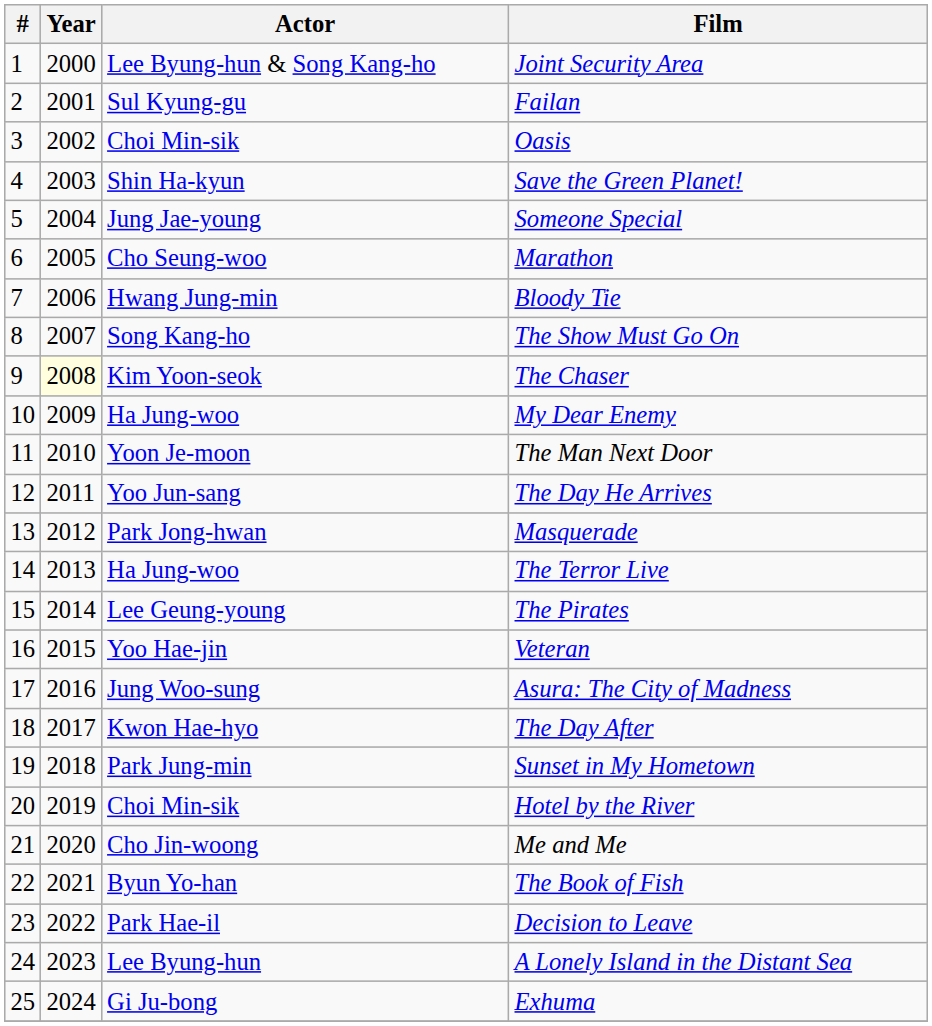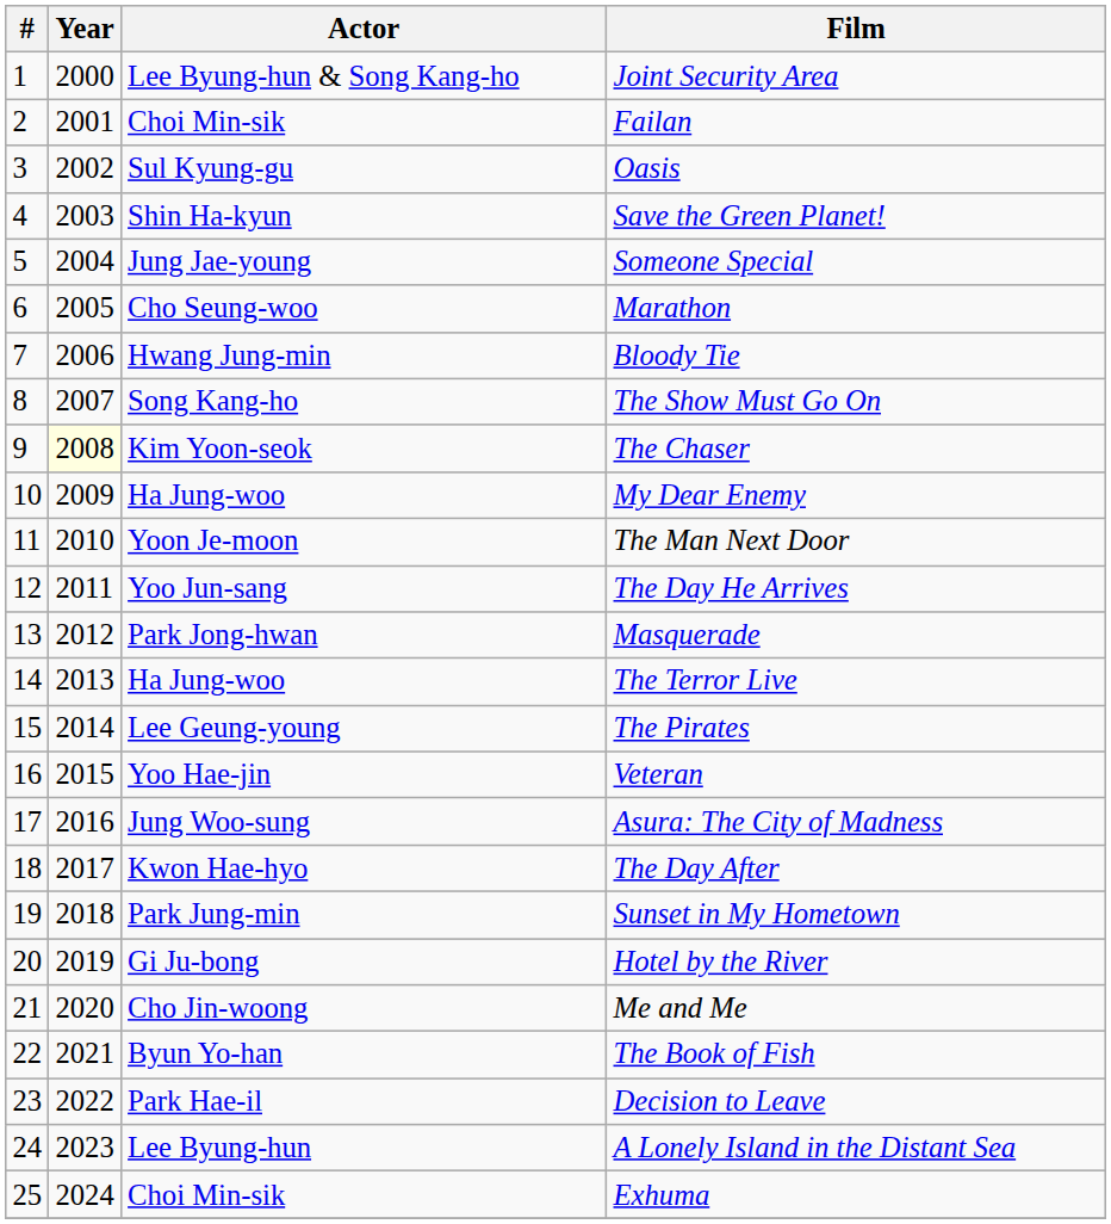 <table class="wikitable" style="width:600px">
 <tr>
 <th width=10>#</th>
 <th width=10>Year</th>
 <th>Actor</th>
 <th>Film</th>
 </tr>
 <tr>
 <td>1</td>
 <td>2000</td>
 <td><a href='#'>Lee Byung-hun</a> & <a href='#'>Song Kang-ho</a></td>
 <td><em><a href='#'>Joint Security Area</a></em></td>
 </tr>
 <tr>
 <td>2</td>
 <td>2001</td>
-<td><a href='#'>Sul Kyung-gu</a></td>
+<td><a href='#'>Choi Min-sik</a></td>
 <td><em><a href='#'>Failan</a></em></td>
 </tr>
 <tr>
 <td>3</td>
 <td>2002</td>
-<td><a href='#'>Choi Min-sik</a></td>
+<td><a href='#'>Sul Kyung-gu</a></td>
 <td><em><a href='#'>Oasis</a></em></td>
 </tr>
 <tr>
 <td>4</td>
 <td>2003</td>
 <td><a href='#'>Shin Ha-kyun</a></td>
 <td><em><a href='#'>Save the Green Planet!</a></em></td>
 </tr>
 <tr>
 <td>5</td>
 <td>2004</td>
 <td><a href='#'>Jung Jae-young</a></td>
 <td><em><a href='#'>Someone Special</a></em></td>
 </tr>
 <tr>
 <td>6</td>
 <td>2005</td>
 <td><a href='#'>Cho Seung-woo</a></td>
 <td><em><a href='#'>Marathon</a></em></td>
 </tr>
 <tr>
 <td>7</td>
 <td>2006</td>
 <td><a href='#'>Hwang Jung-min</a></td>
 <td><em><a href='#'>Bloody Tie</a></em></td>
 </tr>
 <tr>
 <td>8</td>
 <td>2007</td>
 <td><a href='#'>Song Kang-ho</a></td>
 <td><em><a href='#'>The Show Must Go On</a></em></td>
 </tr>
 <tr>
 <td>9</td>
 <td style="background: lightyellow;">2008</td>
 <td><a href='#'>Kim Yoon-seok</a></td>
 <td><em><a href='#'>The Chaser</a></em></td>
 </tr>
 <tr>
 <td>10</td>
 <td>2009</td>
 <td><a href='#'>Ha Jung-woo</a></td>
 <td><em><a href='#'>My Dear Enemy</a></em></td>
 </tr>
 <tr>
 <td>11</td>
 <td>2010</td>
 <td><a href='#'>Yoon Je-moon</a></td>
 <td><em>The Man Next Door</em></td>
 </tr>
 <tr>
 <td>12</td>
 <td>2011</td>
 <td><a href='#'>Yoo Jun-sang</a></td>
 <td><em><a href='#'>The Day He Arrives</a></em></td>
 </tr>
 <tr>
 <td>13</td>
 <td>2012</td>
 <td><a href='#'>Park Jong-hwan</a></td>
 <td><em><a href='#'>Masquerade</a></em></td>
 </tr>
 <tr>
 <td>14</td>
 <td>2013</td>
 <td><a href='#'>Ha Jung-woo</a></td>
 <td><em><a href='#'>The Terror Live</a></em></td>
 </tr>
 <tr>
 <td>15</td>
 <td>2014</td>
 <td><a href='#'>Lee Geung-young</a></td>
 <td><em><a href='#'>The Pirates</a></em></td>
 </tr>
 <tr>
 <td>16</td>
 <td>2015</td>
 <td><a href='#'>Yoo Hae-jin</a></td>
 <td><em><a href='#'>Veteran</a></em></td>
 </tr>
 <tr>
 <td>17</td>
 <td>2016</td>
 <td><a href='#'>Jung Woo-sung</a></td>
 <td><em><a href='#'>Asura: The City of Madness</a></em></td>
 </tr>
 <tr>
 <td>18</td>
 <td>2017</td>
 <td><a href='#'>Kwon Hae-hyo</a></td>
 <td><em><a href='#'>The Day After</a></em></td>
 </tr>
 <tr>
 <td>19</td>
 <td>2018</td>
 <td><a href='#'>Park Jung-min</a></td>
 <td><em><a href='#'>Sunset in My Hometown</a></em></td>
 </tr>
 <tr>
 <td>20</td>
 <td>2019</td>
-<td><a href='#'>Choi Min-sik</a></td>
+<td><a href='#'>Gi Ju-bong</a></td>
 <td><em><a href='#'>Hotel by the River</a></em></td>
 </tr>
 <tr>
 <td>21</td>
 <td>2020</td>
 <td><a href='#'>Cho Jin-woong</a></td>
 <td><em>Me and Me</em></td>
 </tr>
 <tr>
 <td>22</td>
 <td>2021</td>
 <td><a href='#'>Byun Yo-han</a></td>
 <td><em><a href='#'>The Book of Fish</a></em></td>
 </tr>
 <tr>
 <td>23</td>
 <td>2022</td>
 <td><a href='#'>Park Hae-il</a></td>
 <td><em><a href='#'>Decision to Leave</a></em></td>
 </tr>
 <tr>
 <td>24</td>
 <td>2023</td>
 <td><a href='#'>Lee Byung-hun</a></td>
 <td><em><a href='#'>A Lonely Island in the Distant Sea</a></em></td>
 </tr>
 <tr>
 <td>25</td>
 <td>2024</td>
-<td><a href='#'>Gi Ju-bong</a></td>
+<td><a href='#'>Choi Min-sik</a></td>
 <td><em><a href='#'>Exhuma</a></em></td>
 </tr>
 <tr>
 </tr>
 </table>
